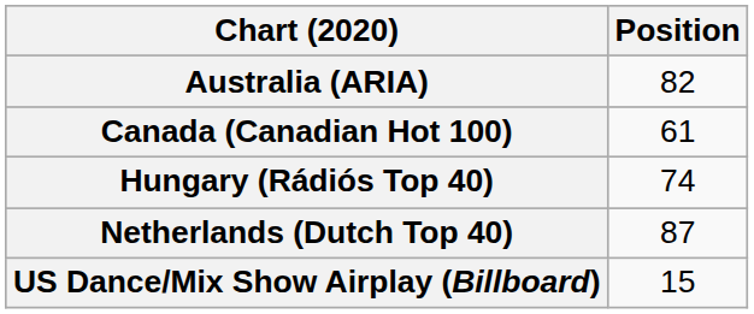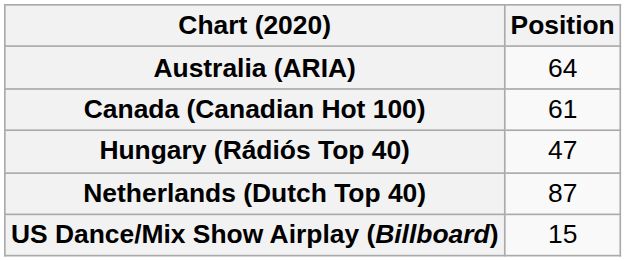 <table class="wikitable sortable plainrowheaders" style="text-align:center">
 <tr>
 <th scope="col">Chart (2020)</th>
 <th scope="col">Position</th>
 </tr>
 <tr>
 <th scope="row">Australia (ARIA)</th>
-<td>82</td>
+<td>64</td>
 </tr>
 <tr>
 <th scope="row">Canada (Canadian Hot 100)</th>
 <td>61</td>
 </tr>
 <tr>
 <th scope="row">Hungary (Rádiós Top 40)</th>
-<td>74</td>
+<td>47</td>
 </tr>
 <tr>
 <th scope="row">Netherlands (Dutch Top 40)</th>
 <td>87</td>
 </tr>
 <tr>
 <th scope="row">US Dance/Mix Show Airplay (<em>Billboard</em>)</th>
 <td>15</td>
 </tr>
 </table>
